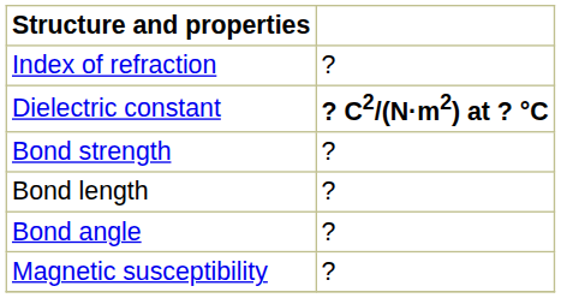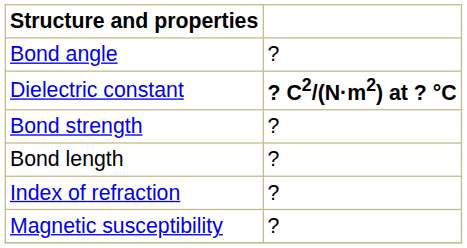 <table border="1" cellspacing="0" cellpadding="3" style="margin: 0 0 0 0.5em; background: #FFFFFF; border-collapse: collapse; border-color: #C0C090;">
 <tr>
 <th>Structure and properties</th>
 </tr>
 <tr>
-<td><a href='#'>Index of refraction</a></td>
-<td>? </td>
+<td><a href='#'>Bond angle</a></td>
+<td>?</td>
 </tr>
 <tr>
 <td><a href='#'>Dielectric constant</a></td>
 <td><strong>? C<sup>2</sup>/(N·m<sup>2</sup>) at ? °C </strong></td>
 </tr>
 <tr>
 <td><a href='#'>Bond strength</a></td>
 <td>? </td>
 </tr>
 <tr>
 <td>Bond length</td>
 <td>?</td>
 </tr>
 <tr>
-<td><a href='#'>Bond angle</a></td>
-<td>?</td>
+<td><a href='#'>Index of refraction</a></td>
+<td>? </td>
 </tr>
 <tr>
 <td><a href='#'>Magnetic susceptibility</a></td>
 <td>?</td>
 </tr>
 <tr>
 </tr>
 </table>
